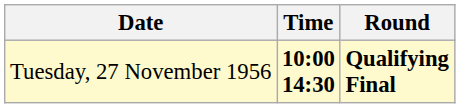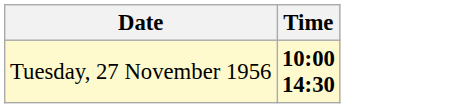 <table class="wikitable">
 <tr>
 <th>Date</th>
 <th>Time</th>
-<th>Round</th>
 </tr>
 <tr style=background:lemonchiffon>
 <td>Tuesday, 27 November 1956</td>
 <td><strong>10:00</strong><br><strong>14:30</strong></td>
-<td><strong>Qualifying</strong><br><strong>Final</strong></td>
 </tr>
 </table>
